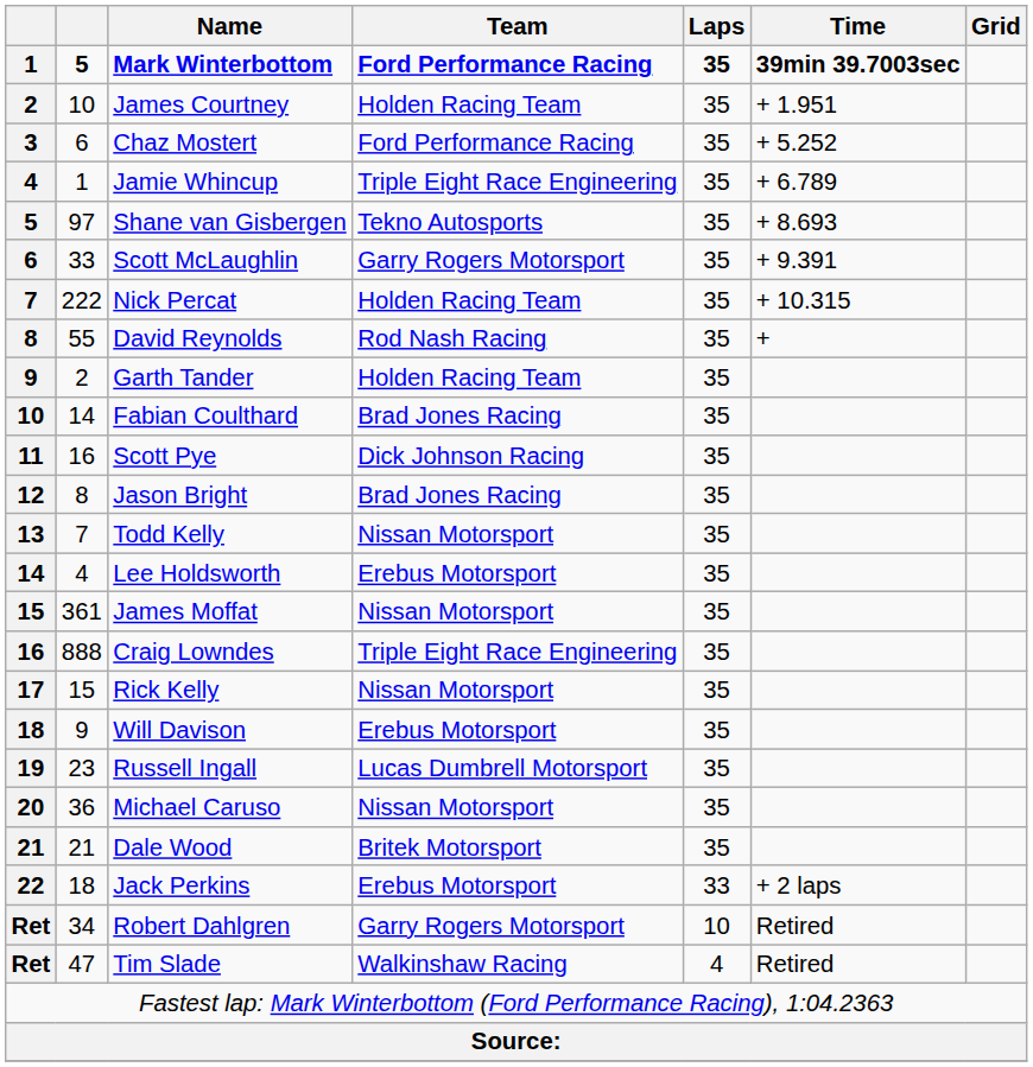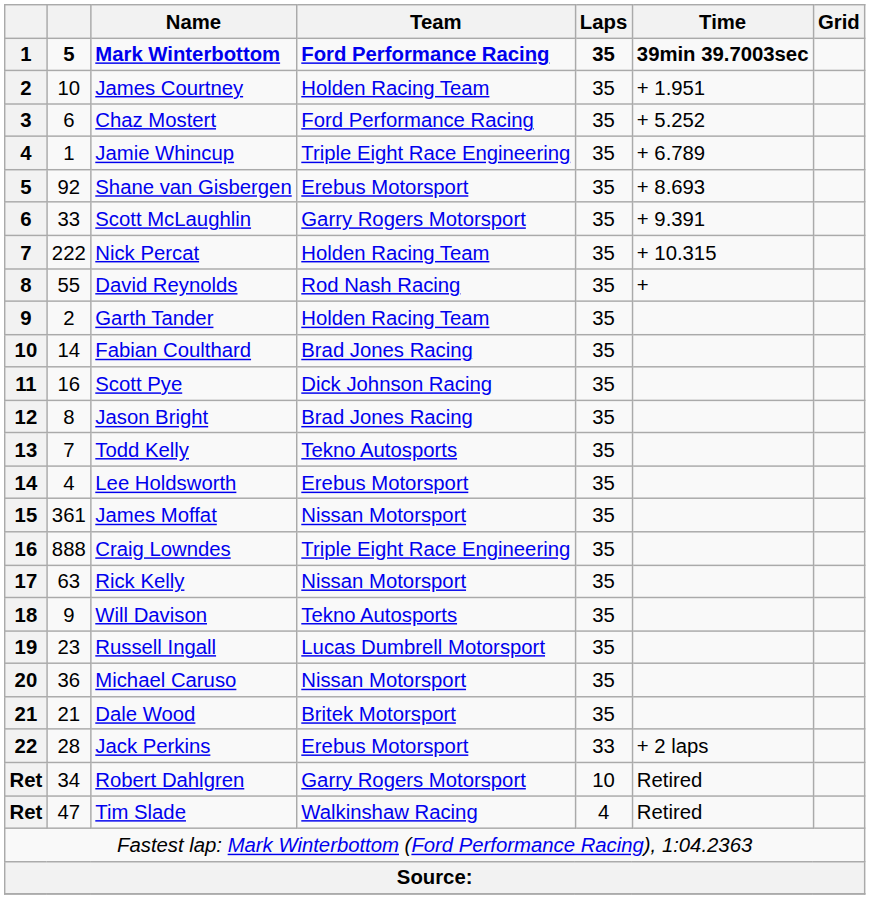 <table class="wikitable" style="font-size: 87%">
 <tr>
 <th></th>
 <th></th>
 <th>Name</th>
 <th>Team</th>
 <th>Laps</th>
 <th>Time</th>
 <th>Grid</th>
 </tr>
 <tr>
 <th><strong>1</strong></th>
 <td align="center"><strong>5</strong></td>
 <td><strong> <a href='#'>Mark Winterbottom</a></strong></td>
 <td><strong><a href='#'>Ford Performance Racing</a></strong></td>
 <td align="center"><strong>35</strong></td>
 <td><strong>39min 39.7003sec</strong></td>
 <td></td>
 </tr>
 <tr>
 <th>2</th>
 <td align="center">10</td>
 <td> <a href='#'>James Courtney</a></td>
 <td><a href='#'>Holden Racing Team</a></td>
 <td align="center">35</td>
 <td>+ 1.951</td>
 <td></td>
 </tr>
 <tr>
 <th>3</th>
 <td align="center">6</td>
 <td> <a href='#'>Chaz Mostert</a></td>
 <td><a href='#'>Ford Performance Racing</a></td>
 <td align="center">35</td>
 <td>+ 5.252</td>
 <td></td>
 </tr>
 <tr>
 <th>4</th>
 <td align="center">1</td>
 <td> <a href='#'>Jamie Whincup</a></td>
 <td><a href='#'>Triple Eight Race Engineering</a></td>
 <td align="center">35</td>
 <td>+ 6.789</td>
 <td></td>
 </tr>
 <tr>
 <th>5</th>
-<td align="center">97</td>
+<td align="center">92</td>
 <td> <a href='#'>Shane van Gisbergen</a></td>
-<td><a href='#'>Tekno Autosports</a></td>
+<td><a href='#'>Erebus Motorsport</a></td>
 <td align="center">35</td>
 <td>+ 8.693</td>
 <td></td>
 </tr>
 <tr>
 <th>6</th>
 <td align="center">33</td>
 <td> <a href='#'>Scott McLaughlin</a></td>
 <td><a href='#'>Garry Rogers Motorsport</a></td>
 <td align="center">35</td>
 <td>+ 9.391</td>
 <td></td>
 </tr>
 <tr>
 <th>7</th>
 <td align="center">222</td>
 <td> <a href='#'>Nick Percat</a></td>
 <td><a href='#'>Holden Racing Team</a></td>
 <td align="center">35</td>
 <td>+ 10.315</td>
 <td></td>
 </tr>
 <tr>
 <th>8</th>
 <td align="center">55</td>
 <td> <a href='#'>David Reynolds</a></td>
 <td><a href='#'>Rod Nash Racing</a></td>
 <td align="center">35</td>
 <td>+</td>
 <td></td>
 </tr>
 <tr>
 <th>9</th>
 <td align="center">2</td>
 <td> <a href='#'>Garth Tander</a></td>
 <td><a href='#'>Holden Racing Team</a></td>
 <td align="center">35</td>
 <td></td>
 <td></td>
 </tr>
 <tr>
 <th>10</th>
 <td align="center">14</td>
 <td> <a href='#'>Fabian Coulthard</a></td>
 <td><a href='#'>Brad Jones Racing</a></td>
 <td align="center">35</td>
 <td></td>
 <td></td>
 </tr>
 <tr>
 <th>11</th>
 <td align="center">16</td>
 <td> <a href='#'>Scott Pye</a></td>
 <td><a href='#'>Dick Johnson Racing</a></td>
 <td align="center">35</td>
 <td></td>
 <td></td>
 </tr>
 <tr>
 <th>12</th>
 <td align="center">8</td>
 <td> <a href='#'>Jason Bright</a></td>
 <td><a href='#'>Brad Jones Racing</a></td>
 <td align="center">35</td>
 <td></td>
 <td></td>
 </tr>
 <tr>
 <th>13</th>
 <td align="center">7</td>
 <td> <a href='#'>Todd Kelly</a></td>
-<td><a href='#'>Nissan Motorsport</a></td>
+<td><a href='#'>Tekno Autosports</a></td>
 <td align="center">35</td>
 <td></td>
 <td></td>
 </tr>
 <tr>
 <th>14</th>
 <td align="center">4</td>
 <td> <a href='#'>Lee Holdsworth</a></td>
 <td><a href='#'>Erebus Motorsport</a></td>
 <td align="center">35</td>
 <td></td>
 <td></td>
 </tr>
 <tr>
 <th>15</th>
 <td align="center">361</td>
 <td> <a href='#'>James Moffat</a></td>
 <td><a href='#'>Nissan Motorsport</a></td>
 <td align="center">35</td>
 <td></td>
 <td></td>
 </tr>
 <tr>
 <th>16</th>
 <td align="center">888</td>
 <td> <a href='#'>Craig Lowndes</a></td>
 <td><a href='#'>Triple Eight Race Engineering</a></td>
 <td align="center">35</td>
 <td></td>
 <td></td>
 </tr>
 <tr>
 <th>17</th>
-<td align="center">15</td>
+<td align="center">63</td>
 <td> <a href='#'>Rick Kelly</a></td>
 <td><a href='#'>Nissan Motorsport</a></td>
 <td align="center">35</td>
 <td></td>
 <td></td>
 </tr>
 <tr>
 <th>18</th>
 <td align="center">9</td>
 <td> <a href='#'>Will Davison</a></td>
-<td><a href='#'>Erebus Motorsport</a></td>
+<td><a href='#'>Tekno Autosports</a></td>
 <td align="center">35</td>
 <td></td>
 <td></td>
 </tr>
 <tr>
 <th>19</th>
 <td align="center">23</td>
 <td> <a href='#'>Russell Ingall</a></td>
 <td><a href='#'>Lucas Dumbrell Motorsport</a></td>
 <td align="center">35</td>
 <td></td>
 <td></td>
 </tr>
 <tr>
 <th>20</th>
 <td align="center">36</td>
 <td> <a href='#'>Michael Caruso</a></td>
 <td><a href='#'>Nissan Motorsport</a></td>
 <td align="center">35</td>
 <td></td>
 <td></td>
 </tr>
 <tr>
 <th>21</th>
 <td align="center">21</td>
 <td> <a href='#'>Dale Wood</a></td>
 <td><a href='#'>Britek Motorsport</a></td>
 <td align="center">35</td>
 <td></td>
 <td></td>
 </tr>
 <tr>
 <th>22</th>
-<td align="center">18</td>
+<td align="center">28</td>
 <td> <a href='#'>Jack Perkins</a></td>
 <td><a href='#'>Erebus Motorsport</a></td>
 <td align="center">33</td>
 <td>+ 2 laps</td>
 <td></td>
 </tr>
 <tr>
 <th>Ret</th>
 <td align="center">34</td>
 <td> <a href='#'>Robert Dahlgren</a></td>
 <td><a href='#'>Garry Rogers Motorsport</a></td>
 <td align="center">10</td>
 <td>Retired</td>
 <td></td>
 </tr>
 <tr>
 <th>Ret</th>
 <td align="center">47</td>
 <td> <a href='#'>Tim Slade</a></td>
 <td><a href='#'>Walkinshaw Racing</a></td>
 <td align="center">4</td>
 <td>Retired</td>
 <td></td>
 </tr>
 <tr>
 <td colspan="7" align="center"><em>Fastest lap: <a href='#'>Mark Winterbottom</a> (<a href='#'>Ford Performance Racing</a>), 1:04.2363</em></td>
 </tr>
 <tr>
 <th colspan=7>Source:</th>
 </tr>
 <tr>
 </tr>
 </table>
